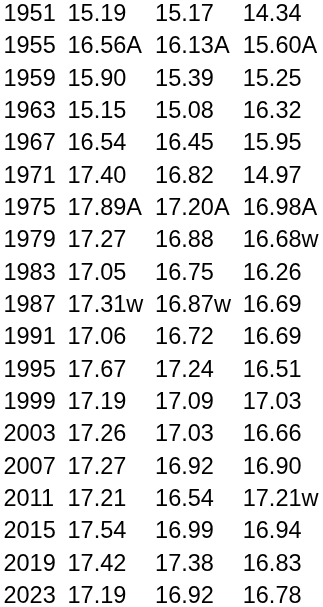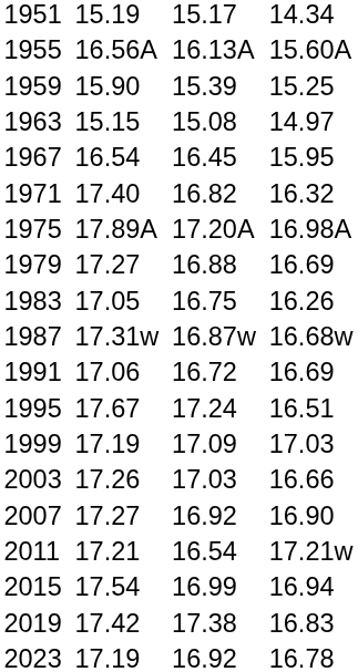 <table>
 <tr>
 <td>1951<br></td>
 <td></td>
 <td>15.19</td>
 <td></td>
 <td>15.17</td>
 <td></td>
 <td>14.34</td>
 </tr>
 <tr>
 <td>1955<br></td>
 <td></td>
 <td>16.56A</td>
 <td></td>
 <td>16.13A</td>
 <td></td>
 <td>15.60A</td>
 </tr>
 <tr>
 <td>1959<br></td>
 <td></td>
 <td>15.90</td>
 <td></td>
 <td>15.39</td>
 <td></td>
 <td>15.25</td>
 </tr>
 <tr>
 <td>1963<br></td>
 <td></td>
 <td>15.15</td>
 <td></td>
 <td>15.08</td>
 <td></td>
-<td>16.32</td>
+<td>14.97</td>
 </tr>
 <tr>
 <td>1967<br></td>
 <td></td>
 <td>16.54</td>
 <td></td>
 <td>16.45</td>
 <td></td>
 <td>15.95</td>
 </tr>
 <tr>
 <td>1971<br></td>
 <td></td>
 <td>17.40 </td>
 <td></td>
 <td>16.82</td>
 <td></td>
-<td>14.97</td>
+<td>16.32</td>
 </tr>
 <tr>
 <td>1975<br></td>
 <td></td>
 <td>17.89A</td>
 <td></td>
 <td>17.20A</td>
 <td></td>
 <td>16.98A</td>
 </tr>
 <tr>
 <td>1979<br></td>
 <td></td>
 <td>17.27</td>
 <td></td>
 <td>16.88</td>
 <td></td>
-<td>16.68w</td>
+<td>16.69</td>
 </tr>
 <tr>
 <td>1983<br></td>
 <td></td>
 <td>17.05</td>
 <td></td>
 <td>16.75</td>
 <td></td>
 <td>16.26</td>
 </tr>
 <tr>
 <td>1987<br></td>
 <td></td>
 <td>17.31w</td>
 <td></td>
 <td>16.87w</td>
 <td></td>
-<td>16.69</td>
+<td>16.68w</td>
 </tr>
 <tr>
 <td>1991<br></td>
 <td></td>
 <td>17.06</td>
 <td></td>
 <td>16.72</td>
 <td></td>
 <td>16.69</td>
 </tr>
 <tr>
 <td>1995<br></td>
 <td></td>
 <td>17.67</td>
 <td></td>
 <td>17.24</td>
 <td></td>
 <td>16.51</td>
 </tr>
 <tr>
 <td>1999<br></td>
 <td></td>
 <td>17.19</td>
 <td></td>
 <td>17.09</td>
 <td></td>
 <td>17.03</td>
 </tr>
 <tr>
 <td>2003<br></td>
 <td></td>
 <td>17.26</td>
 <td></td>
 <td>17.03</td>
 <td></td>
 <td>16.66</td>
 </tr>
 <tr>
 <td>2007<br></td>
 <td></td>
 <td>17.27</td>
 <td></td>
 <td>16.92</td>
 <td></td>
 <td>16.90</td>
 </tr>
 <tr>
 <td>2011<br></td>
 <td></td>
 <td>17.21</td>
 <td></td>
 <td>16.54</td>
 <td></td>
 <td>17.21w</td>
 </tr>
 <tr>
 <td>2015<br></td>
 <td></td>
 <td>17.54</td>
 <td></td>
 <td>16.99 </td>
 <td></td>
 <td>16.94</td>
 </tr>
 <tr>
 <td>2019<br></td>
 <td></td>
 <td>17.42</td>
 <td></td>
 <td>17.38</td>
 <td></td>
 <td>16.83</td>
 </tr>
 <tr>
 <td>2023<br></td>
 <td></td>
 <td>17.19</td>
 <td></td>
 <td>16.92</td>
 <td></td>
 <td>16.78</td>
 </tr>
 </table>
